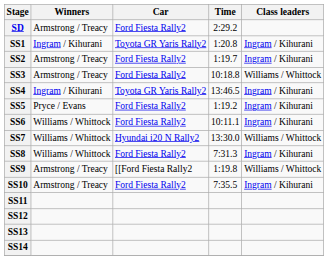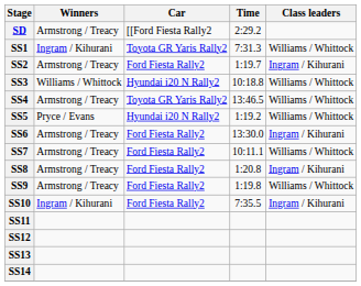 <table class="wikitable" style="font-size:85%">
 <tr>
 <th>Stage</th>
 <th>Winners</th>
 <th>Car</th>
 <th>Time</th>
 <th>Class leaders</th>
 </tr>
 <tr>
 <th><a href='#'>SD</a></th>
 <td>Armstrong / Treacy</td>
-<td><a href='#'>Ford Fiesta Rally2</a></td>
+<td>[[Ford Fiesta Rally2</td>
 <td align="center">2:29.2</td>
 <td></td>
 </tr>
 <tr>
 <th>SS1</th>
 <td><a href='#'>Ingram</a> / Kihurani</td>
 <td><a href='#'>Toyota GR Yaris Rally2</a></td>
-<td align="center">1:20.8</td>
-<td><a href='#'>Ingram</a> / Kihurani</td>
+<td align="center">7:31.3</td>
+<td>Williams / Whittock</td>
 </tr>
 <tr>
 <th>SS2</th>
 <td>Armstrong / Treacy</td>
 <td><a href='#'>Ford Fiesta Rally2</a></td>
 <td align="center">1:19.7</td>
 <td><a href='#'>Ingram</a> / Kihurani</td>
 </tr>
 <tr>
 <th>SS3</th>
-<td>Armstrong / Treacy</td>
-<td><a href='#'>Ford Fiesta Rally2</a></td>
+<td>Williams / Whittock</td>
+<td><a href='#'>Hyundai i20 N Rally2</a></td>
 <td align="center">10:18.8</td>
 <td>Williams / Whittock</td>
 </tr>
 <tr>
 <th>SS4</th>
-<td><a href='#'>Ingram</a> / Kihurani</td>
+<td>Armstrong / Treacy</td>
 <td><a href='#'>Toyota GR Yaris Rally2</a></td>
 <td align="center">13:46.5</td>
-<td><a href='#'>Ingram</a> / Kihurani</td>
+<td>Williams / Whittock</td>
 </tr>
 <tr>
 <th>SS5</th>
 <td>Pryce / Evans</td>
-<td><a href='#'>Ford Fiesta Rally2</a></td>
+<td><a href='#'>Hyundai i20 N Rally2</a></td>
 <td align="center">1:19.2</td>
-<td><a href='#'>Ingram</a> / Kihurani</td>
+<td>Williams / Whittock</td>
 </tr>
 <tr>
 <th>SS6</th>
-<td>Williams / Whittock</td>
+<td>Armstrong / Treacy</td>
 <td><a href='#'>Ford Fiesta Rally2</a></td>
-<td align="center">10:11.1</td>
+<td align="center">13:30.0</td>
 <td><a href='#'>Ingram</a> / Kihurani</td>
 </tr>
 <tr>
 <th>SS7</th>
-<td>Williams / Whittock</td>
-<td><a href='#'>Hyundai i20 N Rally2</a></td>
-<td align="center">13:30.0</td>
+<td>Armstrong / Treacy</td>
+<td><a href='#'>Ford Fiesta Rally2</a></td>
+<td align="center">10:11.1</td>
 <td>Williams / Whittock</td>
 </tr>
 <tr>
 <th>SS8</th>
-<td>Williams / Whittock</td>
+<td>Armstrong / Treacy</td>
 <td><a href='#'>Ford Fiesta Rally2</a></td>
-<td align="center">7:31.3</td>
+<td align="center">1:20.8</td>
 <td><a href='#'>Ingram</a> / Kihurani</td>
 </tr>
 <tr>
 <th>SS9</th>
 <td>Armstrong / Treacy</td>
-<td>[[Ford Fiesta Rally2</td>
+<td><a href='#'>Ford Fiesta Rally2</a></td>
 <td align="center">1:19.8</td>
 <td>Williams / Whittock</td>
 </tr>
 <tr>
 <th>SS10</th>
-<td>Armstrong / Treacy</td>
+<td><a href='#'>Ingram</a> / Kihurani</td>
 <td><a href='#'>Ford Fiesta Rally2</a></td>
 <td align="center">7:35.5</td>
 <td><a href='#'>Ingram</a> / Kihurani</td>
 </tr>
 <tr>
 <th>SS11</th>
 <td></td>
 <td></td>
 <td align="center"></td>
 <td></td>
 </tr>
 <tr>
 <th>SS12</th>
 <td></td>
 <td></td>
 <td align="center"></td>
 <td></td>
 </tr>
 <tr>
 <th>SS13</th>
 <td></td>
 <td></td>
 <td align="center"></td>
 <td></td>
 </tr>
 <tr>
 <th>SS14</th>
 <td></td>
 <td></td>
 <td align="center"></td>
 <td></td>
 </tr>
 <tr>
 </tr>
 </table>
